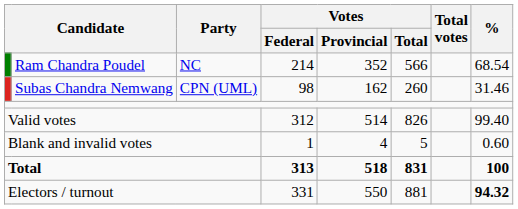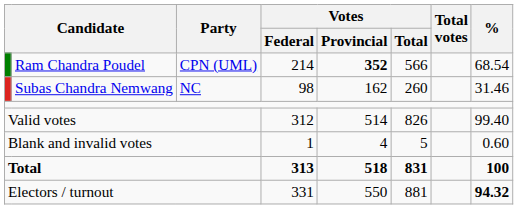 <table class="wikitable centre" style=text-align:right>
 <tr>
 <th colspan=2 rowspan=2 scope=col>Candidate</th>
 <th scope=col rowspan=2>Party</th>
 <th colspan=3>Votes</th>
 <th scope=col rowspan=2>Total<br>votes</th>
 <th scope=col rowspan=2>%</th>
 </tr>
 <tr>
 <th>Federal</th>
 <th>Provincial</th>
 <th>Total</th>
 </tr>
 <tr>
 <td bgcolor="#00800"></td>
 <td align="left"><a href='#'>Ram Chandra Poudel</a></td>
-<td align="left"><a href='#'>NC</a></td>
+<td align=left><a href='#'>CPN (UML)</a></td>
 <td>214</td>
-<td>352</td>
+<td><strong>352</strong></td>
 <td>566</td>
 <td></td>
 <td>68.54</td>
 </tr>
 <tr>
 <td bgcolor=#DC241F></td>
 <td align=left><a href='#'>Subas Chandra Nemwang</a></td>
-<td align=left><a href='#'>CPN (UML)</a></td>
+<td align="left"><a href='#'>NC</a></td>
 <td>98</td>
 <td>162</td>
 <td>260</td>
 <td></td>
 <td>31.46</td>
 </tr>
 <tr>
 <td colspan=8></td>
 </tr>
 <tr>
 <td align=left colspan=3>Valid votes</td>
 <td>312</td>
 <td>514</td>
 <td>826</td>
 <td></td>
 <td>99.40</td>
 </tr>
 <tr>
 <td align=left colspan=3>Blank and invalid votes</td>
 <td>1</td>
 <td>4</td>
 <td>5</td>
 <td></td>
 <td>0.60</td>
 </tr>
 <tr style=font-weight:bold>
 <td align=left colspan=3>Total</td>
 <td>313</td>
 <td>518</td>
 <td>831</td>
 <td></td>
 <td>100</td>
 </tr>
 <tr>
 <td align=left colspan=3>Electors / turnout</td>
 <td>331</td>
 <td>550</td>
 <td>881</td>
 <td></td>
 <td><strong>94.32</strong></td>
 </tr>
 </table>
